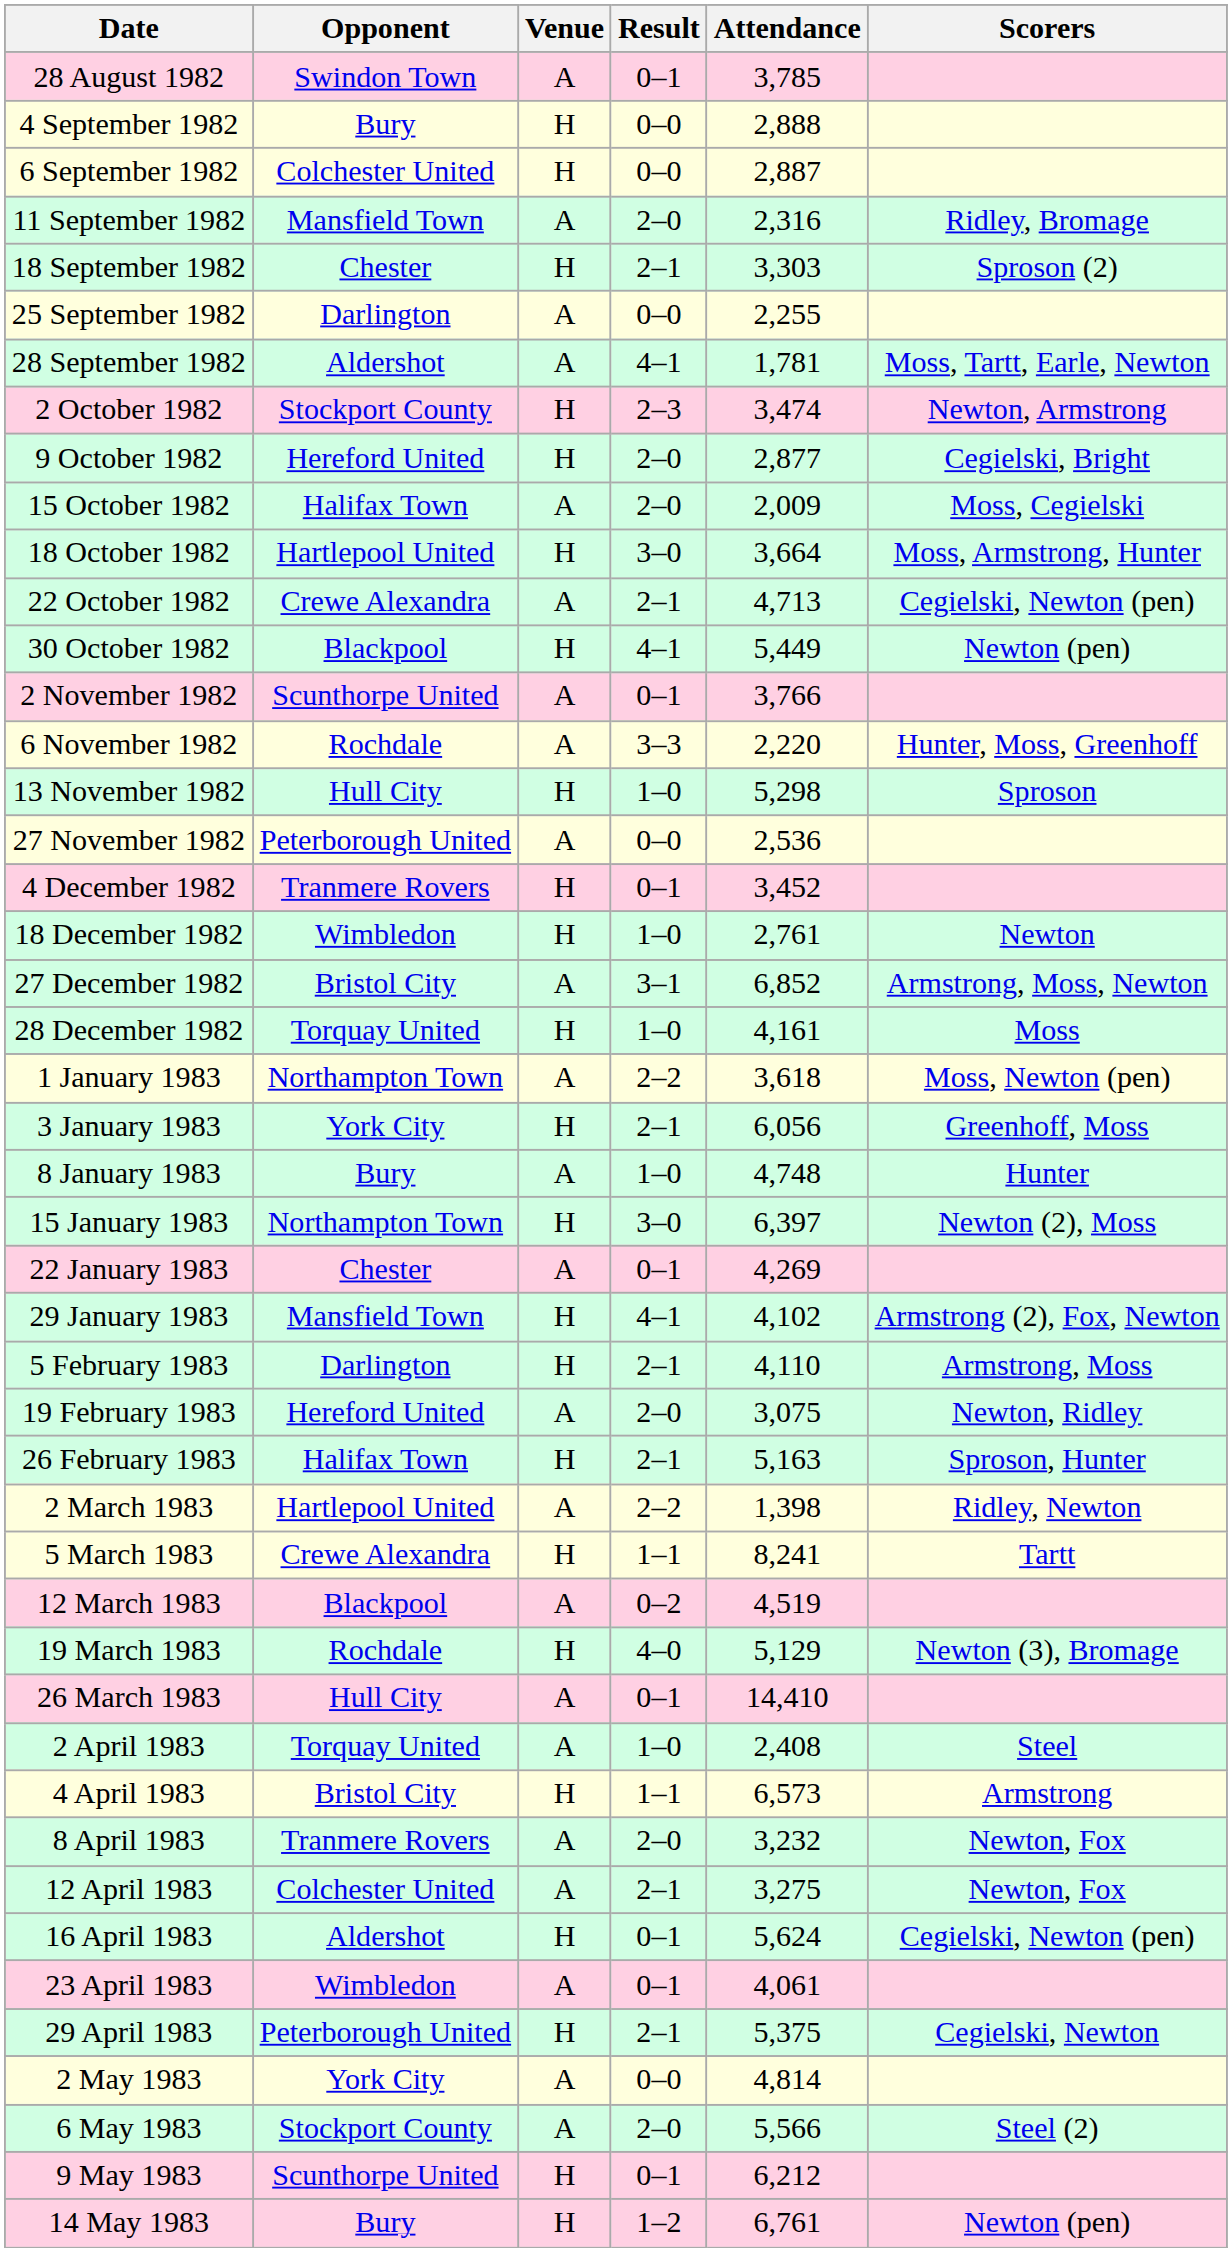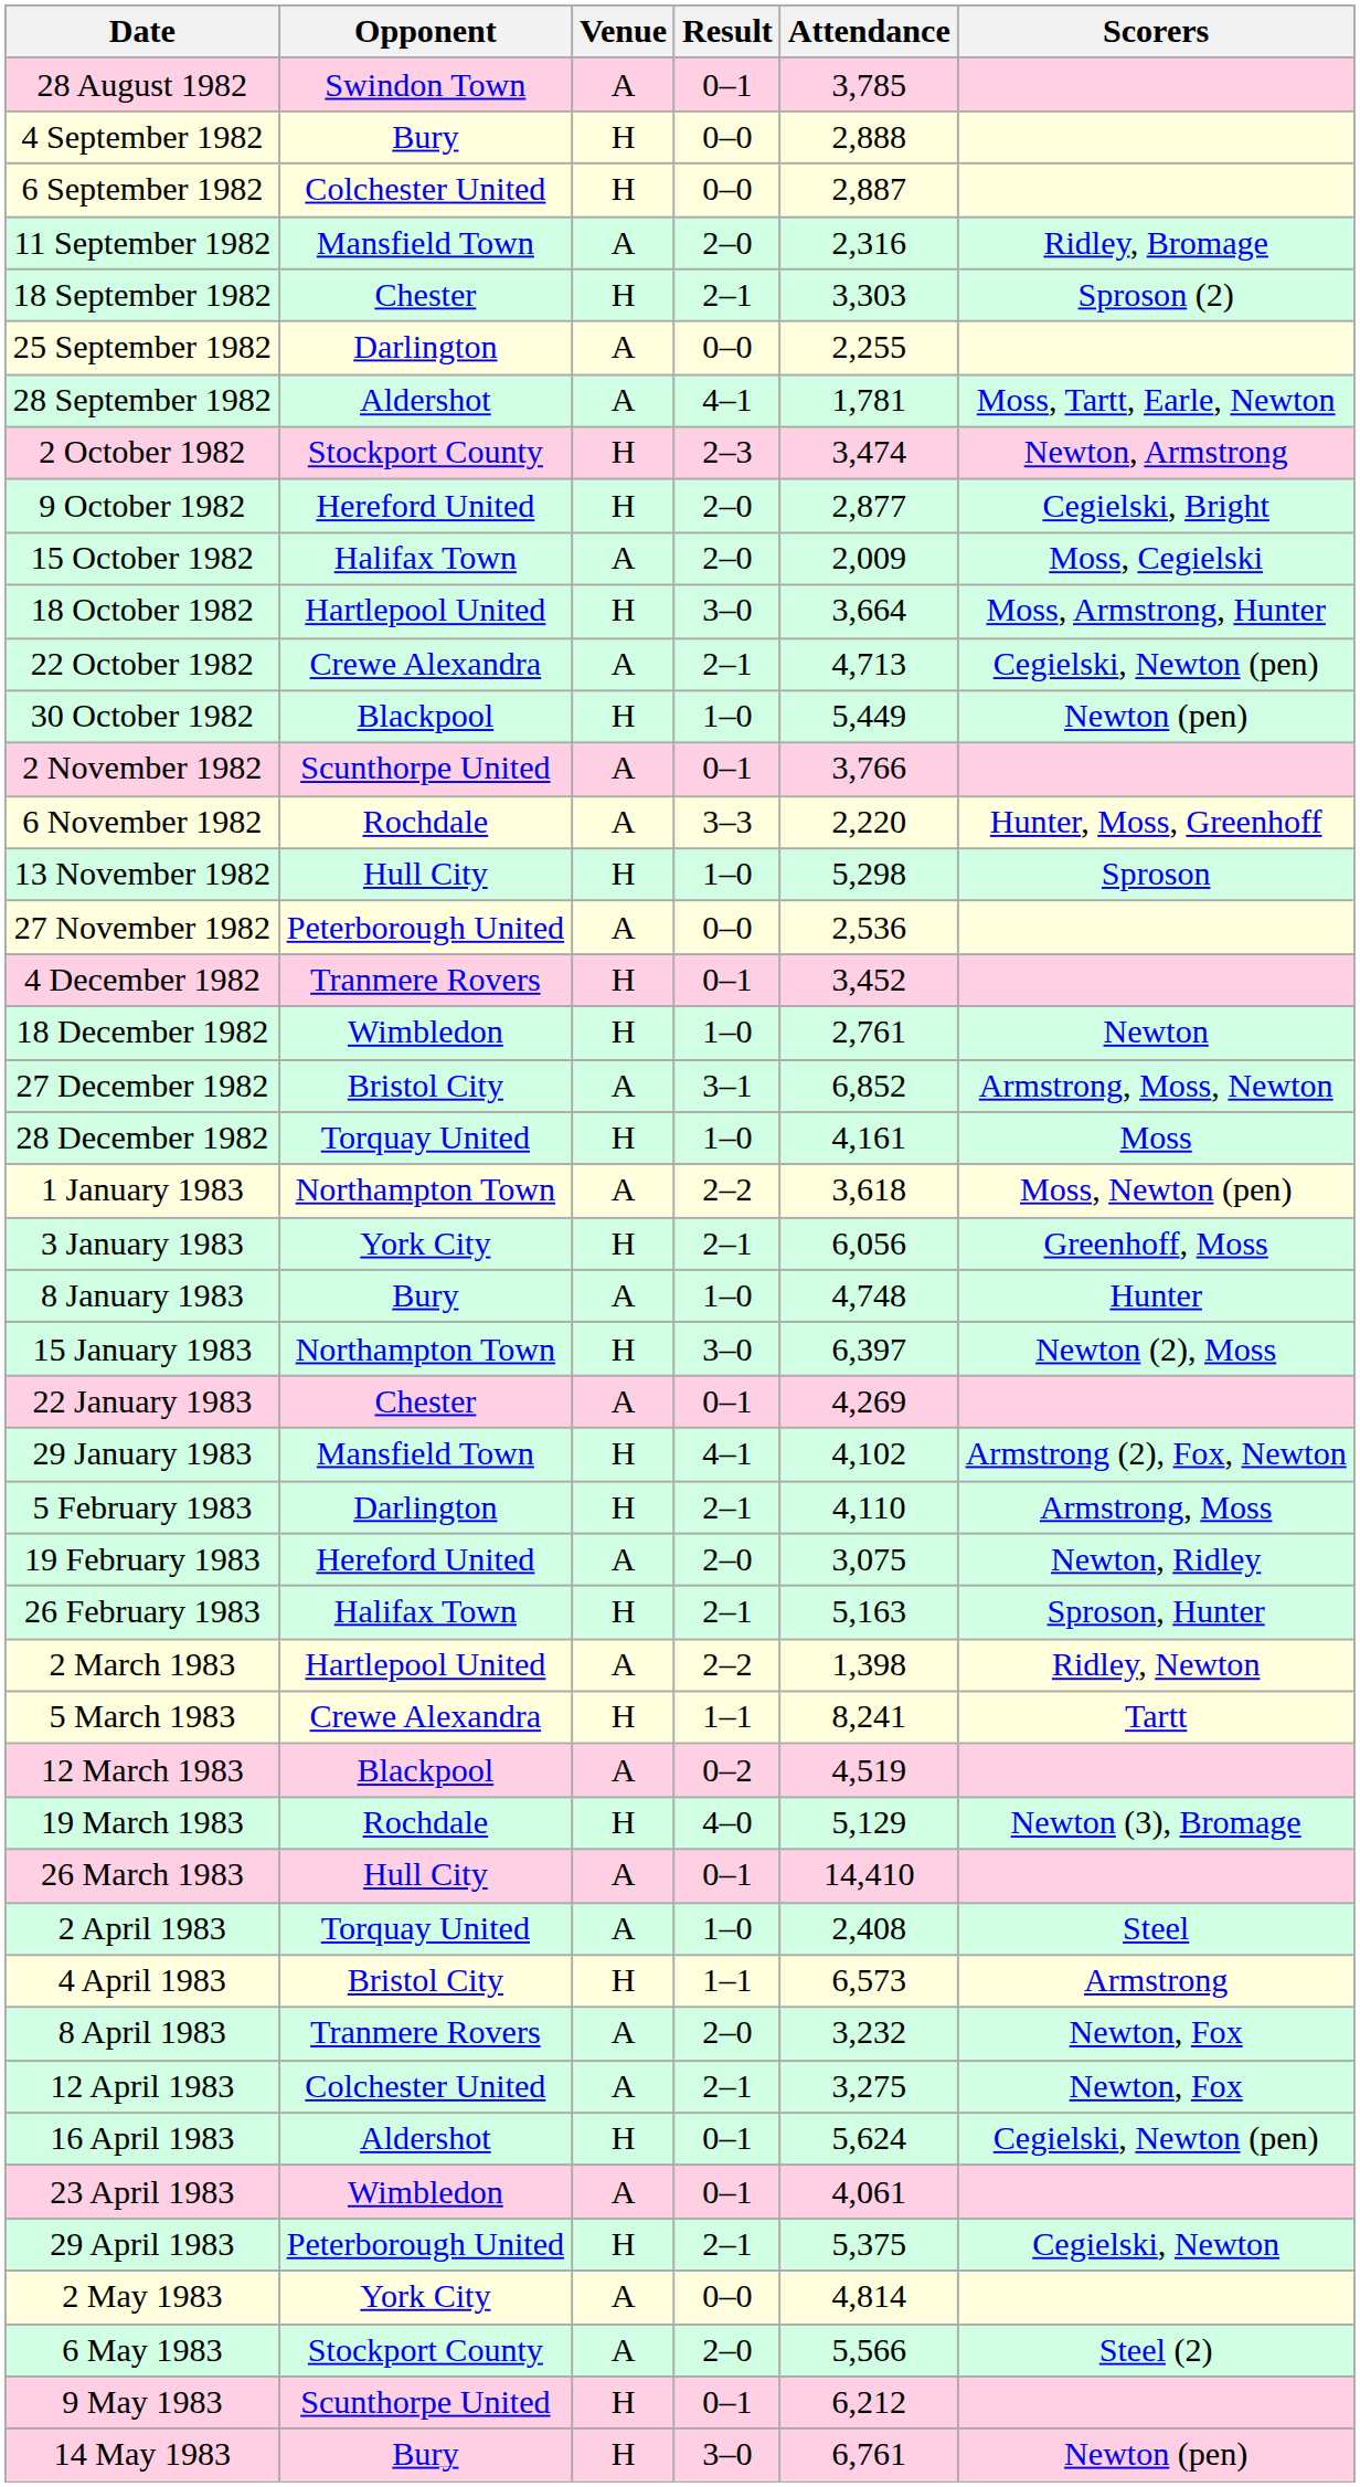 <table class="wikitable sortable" style="font-size:100%; text-align:center">
 <tr>
 <th>Date</th>
 <th>Opponent</th>
 <th>Venue</th>
 <th>Result</th>
 <th>Attendance</th>
 <th>Scorers</th>
 </tr>
 <tr style="background-color: #ffd0e3;">
 <td>28 August 1982</td>
 <td><a href='#'>Swindon Town</a></td>
 <td>A</td>
 <td>0–1</td>
 <td>3,785</td>
 <td></td>
 </tr>
 <tr style="background-color: #ffffdd;">
 <td>4 September 1982</td>
 <td><a href='#'>Bury</a></td>
 <td>H</td>
 <td>0–0</td>
 <td>2,888</td>
 <td></td>
 </tr>
 <tr style="background-color: #ffffdd;">
 <td>6 September 1982</td>
 <td><a href='#'>Colchester United</a></td>
 <td>H</td>
 <td>0–0</td>
 <td>2,887</td>
 <td></td>
 </tr>
 <tr style="background-color: #d0ffe3;">
 <td>11 September 1982</td>
 <td><a href='#'>Mansfield Town</a></td>
 <td>A</td>
 <td>2–0</td>
 <td>2,316</td>
 <td><a href='#'>Ridley</a>, <a href='#'>Bromage</a></td>
 </tr>
 <tr style="background-color: #d0ffe3;">
 <td>18 September 1982</td>
 <td><a href='#'>Chester</a></td>
 <td>H</td>
 <td>2–1</td>
 <td>3,303</td>
 <td><a href='#'>Sproson</a> (2)</td>
 </tr>
 <tr style="background-color: #ffffdd;">
 <td>25 September 1982</td>
 <td><a href='#'>Darlington</a></td>
 <td>A</td>
 <td>0–0</td>
 <td>2,255</td>
 <td></td>
 </tr>
 <tr style="background-color: #d0ffe3;">
 <td>28 September 1982</td>
 <td><a href='#'>Aldershot</a></td>
 <td>A</td>
 <td>4–1</td>
 <td>1,781</td>
 <td><a href='#'>Moss</a>, <a href='#'>Tartt</a>, <a href='#'>Earle</a>, <a href='#'>Newton</a></td>
 </tr>
 <tr style="background-color: #ffd0e3;">
 <td>2 October 1982</td>
 <td><a href='#'>Stockport County</a></td>
 <td>H</td>
 <td>2–3</td>
 <td>3,474</td>
 <td><a href='#'>Newton</a>, <a href='#'>Armstrong</a></td>
 </tr>
 <tr style="background-color: #d0ffe3;">
 <td>9 October 1982</td>
 <td><a href='#'>Hereford United</a></td>
 <td>H</td>
 <td>2–0</td>
 <td>2,877</td>
 <td><a href='#'>Cegielski</a>, <a href='#'>Bright</a></td>
 </tr>
 <tr style="background-color: #d0ffe3;">
 <td>15 October 1982</td>
 <td><a href='#'>Halifax Town</a></td>
 <td>A</td>
 <td>2–0</td>
 <td>2,009</td>
 <td><a href='#'>Moss</a>, <a href='#'>Cegielski</a></td>
 </tr>
 <tr style="background-color: #d0ffe3;">
 <td>18 October 1982</td>
 <td><a href='#'>Hartlepool United</a></td>
 <td>H</td>
 <td>3–0</td>
 <td>3,664</td>
 <td><a href='#'>Moss</a>, <a href='#'>Armstrong</a>, <a href='#'>Hunter</a></td>
 </tr>
 <tr style="background-color: #d0ffe3;">
 <td>22 October 1982</td>
 <td><a href='#'>Crewe Alexandra</a></td>
 <td>A</td>
 <td>2–1</td>
 <td>4,713</td>
 <td><a href='#'>Cegielski</a>, <a href='#'>Newton</a> (pen)</td>
 </tr>
 <tr style="background-color: #d0ffe3;">
 <td>30 October 1982</td>
 <td><a href='#'>Blackpool</a></td>
 <td>H</td>
-<td>4–1</td>
+<td>1–0</td>
 <td>5,449</td>
 <td><a href='#'>Newton</a> (pen)</td>
 </tr>
 <tr style="background-color: #ffd0e3;">
 <td>2 November 1982</td>
 <td><a href='#'>Scunthorpe United</a></td>
 <td>A</td>
 <td>0–1</td>
 <td>3,766</td>
 <td></td>
 </tr>
 <tr style="background-color: #ffffdd;">
 <td>6 November 1982</td>
 <td><a href='#'>Rochdale</a></td>
 <td>A</td>
 <td>3–3</td>
 <td>2,220</td>
 <td><a href='#'>Hunter</a>, <a href='#'>Moss</a>, <a href='#'>Greenhoff</a></td>
 </tr>
 <tr style="background-color: #d0ffe3;">
 <td>13 November 1982</td>
 <td><a href='#'>Hull City</a></td>
 <td>H</td>
 <td>1–0</td>
 <td>5,298</td>
 <td><a href='#'>Sproson</a></td>
 </tr>
 <tr style="background-color: #ffffdd;">
 <td>27 November 1982</td>
 <td><a href='#'>Peterborough United</a></td>
 <td>A</td>
 <td>0–0</td>
 <td>2,536</td>
 <td></td>
 </tr>
 <tr style="background-color: #ffd0e3;">
 <td>4 December 1982</td>
 <td><a href='#'>Tranmere Rovers</a></td>
 <td>H</td>
 <td>0–1</td>
 <td>3,452</td>
 <td></td>
 </tr>
 <tr style="background-color: #d0ffe3;">
 <td>18 December 1982</td>
 <td><a href='#'>Wimbledon</a></td>
 <td>H</td>
 <td>1–0</td>
 <td>2,761</td>
 <td><a href='#'>Newton</a></td>
 </tr>
 <tr style="background-color: #d0ffe3;">
 <td>27 December 1982</td>
 <td><a href='#'>Bristol City</a></td>
 <td>A</td>
 <td>3–1</td>
 <td>6,852</td>
 <td><a href='#'>Armstrong</a>, <a href='#'>Moss</a>, <a href='#'>Newton</a></td>
 </tr>
 <tr style="background-color: #d0ffe3;">
 <td>28 December 1982</td>
 <td><a href='#'>Torquay United</a></td>
 <td>H</td>
 <td>1–0</td>
 <td>4,161</td>
 <td><a href='#'>Moss</a></td>
 </tr>
 <tr style="background-color: #ffffdd;">
 <td>1 January 1983</td>
 <td><a href='#'>Northampton Town</a></td>
 <td>A</td>
 <td>2–2</td>
 <td>3,618</td>
 <td><a href='#'>Moss</a>, <a href='#'>Newton</a> (pen)</td>
 </tr>
 <tr style="background-color: #d0ffe3;">
 <td>3 January 1983</td>
 <td><a href='#'>York City</a></td>
 <td>H</td>
 <td>2–1</td>
 <td>6,056</td>
 <td><a href='#'>Greenhoff</a>, <a href='#'>Moss</a></td>
 </tr>
 <tr style="background-color: #d0ffe3;">
 <td>8 January 1983</td>
 <td><a href='#'>Bury</a></td>
 <td>A</td>
 <td>1–0</td>
 <td>4,748</td>
 <td><a href='#'>Hunter</a></td>
 </tr>
 <tr style="background-color: #d0ffe3;">
 <td>15 January 1983</td>
 <td><a href='#'>Northampton Town</a></td>
 <td>H</td>
 <td>3–0</td>
 <td>6,397</td>
 <td><a href='#'>Newton</a> (2), <a href='#'>Moss</a></td>
 </tr>
 <tr style="background-color: #ffd0e3;">
 <td>22 January 1983</td>
 <td><a href='#'>Chester</a></td>
 <td>A</td>
 <td>0–1</td>
 <td>4,269</td>
 <td></td>
 </tr>
 <tr style="background-color: #d0ffe3;">
 <td>29 January 1983</td>
 <td><a href='#'>Mansfield Town</a></td>
 <td>H</td>
 <td>4–1</td>
 <td>4,102</td>
 <td><a href='#'>Armstrong</a> (2), <a href='#'>Fox</a>, <a href='#'>Newton</a></td>
 </tr>
 <tr style="background-color: #d0ffe3;">
 <td>5 February 1983</td>
 <td><a href='#'>Darlington</a></td>
 <td>H</td>
 <td>2–1</td>
 <td>4,110</td>
 <td><a href='#'>Armstrong</a>, <a href='#'>Moss</a></td>
 </tr>
 <tr style="background-color: #d0ffe3;">
 <td>19 February 1983</td>
 <td><a href='#'>Hereford United</a></td>
 <td>A</td>
 <td>2–0</td>
 <td>3,075</td>
 <td><a href='#'>Newton</a>, <a href='#'>Ridley</a></td>
 </tr>
 <tr style="background-color: #d0ffe3;">
 <td>26 February 1983</td>
 <td><a href='#'>Halifax Town</a></td>
 <td>H</td>
 <td>2–1</td>
 <td>5,163</td>
 <td><a href='#'>Sproson</a>, <a href='#'>Hunter</a></td>
 </tr>
 <tr style="background-color: #ffffdd;">
 <td>2 March 1983</td>
 <td><a href='#'>Hartlepool United</a></td>
 <td>A</td>
 <td>2–2</td>
 <td>1,398</td>
 <td><a href='#'>Ridley</a>, <a href='#'>Newton</a></td>
 </tr>
 <tr style="background-color: #ffffdd;">
 <td>5 March 1983</td>
 <td><a href='#'>Crewe Alexandra</a></td>
 <td>H</td>
 <td>1–1</td>
 <td>8,241</td>
 <td><a href='#'>Tartt</a></td>
 </tr>
 <tr style="background-color: #ffd0e3;">
 <td>12 March 1983</td>
 <td><a href='#'>Blackpool</a></td>
 <td>A</td>
 <td>0–2</td>
 <td>4,519</td>
 <td></td>
 </tr>
 <tr style="background-color: #d0ffe3;">
 <td>19 March 1983</td>
 <td><a href='#'>Rochdale</a></td>
 <td>H</td>
 <td>4–0</td>
 <td>5,129</td>
 <td><a href='#'>Newton</a> (3), <a href='#'>Bromage</a></td>
 </tr>
 <tr style="background-color: #ffd0e3;">
 <td>26 March 1983</td>
 <td><a href='#'>Hull City</a></td>
 <td>A</td>
 <td>0–1</td>
 <td>14,410</td>
 <td></td>
 </tr>
 <tr style="background-color: #d0ffe3;">
 <td>2 April 1983</td>
 <td><a href='#'>Torquay United</a></td>
 <td>A</td>
 <td>1–0</td>
 <td>2,408</td>
 <td><a href='#'>Steel</a></td>
 </tr>
 <tr style="background-color: #ffffdd;">
 <td>4 April 1983</td>
 <td><a href='#'>Bristol City</a></td>
 <td>H</td>
 <td>1–1</td>
 <td>6,573</td>
 <td><a href='#'>Armstrong</a></td>
 </tr>
 <tr style="background-color: #d0ffe3;">
 <td>8 April 1983</td>
 <td><a href='#'>Tranmere Rovers</a></td>
 <td>A</td>
 <td>2–0</td>
 <td>3,232</td>
 <td><a href='#'>Newton</a>, <a href='#'>Fox</a></td>
 </tr>
 <tr style="background-color: #d0ffe3;">
 <td>12 April 1983</td>
 <td><a href='#'>Colchester United</a></td>
 <td>A</td>
 <td>2–1</td>
 <td>3,275</td>
 <td><a href='#'>Newton</a>, <a href='#'>Fox</a></td>
 </tr>
 <tr style="background-color: #d0ffe3;">
 <td>16 April 1983</td>
 <td><a href='#'>Aldershot</a></td>
 <td>H</td>
 <td>0–1</td>
 <td>5,624</td>
 <td><a href='#'>Cegielski</a>, <a href='#'>Newton</a> (pen)</td>
 </tr>
 <tr style="background-color: #ffd0e3;">
 <td>23 April 1983</td>
 <td><a href='#'>Wimbledon</a></td>
 <td>A</td>
 <td>0–1</td>
 <td>4,061</td>
 <td></td>
 </tr>
 <tr style="background-color: #d0ffe3;">
 <td>29 April 1983</td>
 <td><a href='#'>Peterborough United</a></td>
 <td>H</td>
 <td>2–1</td>
 <td>5,375</td>
 <td><a href='#'>Cegielski</a>, <a href='#'>Newton</a></td>
 </tr>
 <tr style="background-color: #ffffdd;">
 <td>2 May 1983</td>
 <td><a href='#'>York City</a></td>
 <td>A</td>
 <td>0–0</td>
 <td>4,814</td>
 <td></td>
 </tr>
 <tr style="background-color: #d0ffe3;">
 <td>6 May 1983</td>
 <td><a href='#'>Stockport County</a></td>
 <td>A</td>
 <td>2–0</td>
 <td>5,566</td>
 <td><a href='#'>Steel</a> (2)</td>
 </tr>
 <tr style="background-color: #ffd0e3;">
 <td>9 May 1983</td>
 <td><a href='#'>Scunthorpe United</a></td>
 <td>H</td>
 <td>0–1</td>
 <td>6,212</td>
 <td></td>
 </tr>
 <tr style="background-color: #ffd0e3;">
 <td>14 May 1983</td>
 <td><a href='#'>Bury</a></td>
 <td>H</td>
-<td>1–2</td>
+<td>3–0</td>
 <td>6,761</td>
 <td><a href='#'>Newton</a> (pen)</td>
 </tr>
 </table>
